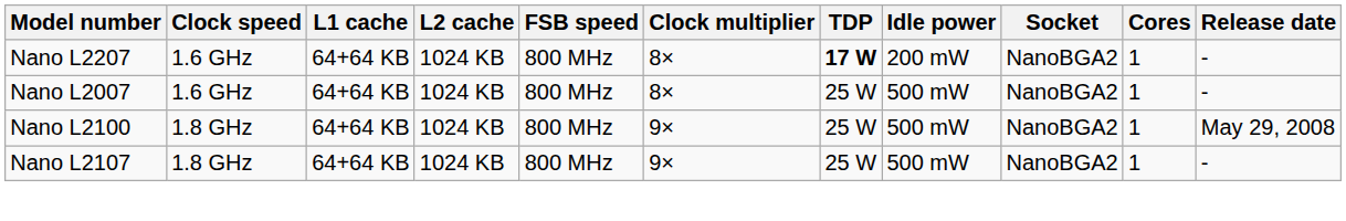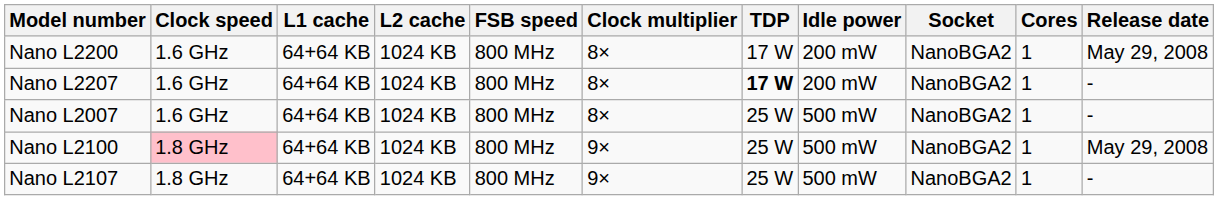 <table class="wikitable">
 <tr>
 <th>Model number</th>
 <th>Clock speed</th>
 <th>L1 cache</th>
 <th>L2 cache</th>
 <th>FSB speed</th>
 <th>Clock multiplier</th>
 <th>TDP</th>
 <th>Idle power</th>
 <th>Socket</th>
 <th>Cores</th>
 <th>Release date</th>
+</tr>
+<tr>
+<td>Nano L2200</td>
+<td>1.6 GHz</td>
+<td>64+64 KB</td>
+<td>1024 KB</td>
+<td>800 MHz</td>
+<td>8×</td>
+<td>17 W</td>
+<td>200 mW</td>
+<td>NanoBGA2</td>
+<td>1</td>
+<td>May 29, 2008</td>
 </tr>
 <tr>
 <td>Nano L2207</td>
 <td>1.6 GHz</td>
 <td>64+64 KB</td>
 <td>1024 KB</td>
 <td>800 MHz</td>
 <td>8×</td>
 <td><strong>17 W</strong></td>
 <td>200 mW</td>
 <td>NanoBGA2</td>
 <td>1</td>
 <td>-</td>
 </tr>
 <tr>
 <td>Nano L2007</td>
 <td>1.6 GHz</td>
 <td>64+64 KB</td>
 <td>1024 KB</td>
 <td>800 MHz</td>
 <td>8×</td>
 <td>25 W</td>
 <td>500 mW</td>
 <td>NanoBGA2</td>
 <td>1</td>
 <td>-</td>
 </tr>
 <tr>
 <td>Nano L2100</td>
-<td>1.8 GHz</td>
+<td style="background: pink;">1.8 GHz</td>
 <td>64+64 KB</td>
 <td>1024 KB</td>
 <td>800 MHz</td>
 <td>9×</td>
 <td>25 W</td>
 <td>500 mW</td>
 <td>NanoBGA2</td>
 <td>1</td>
 <td>May 29, 2008</td>
 </tr>
 <tr>
 <td>Nano L2107</td>
 <td>1.8 GHz</td>
 <td>64+64 KB</td>
 <td>1024 KB</td>
 <td>800 MHz</td>
 <td>9×</td>
 <td>25 W</td>
 <td>500 mW</td>
 <td>NanoBGA2</td>
 <td>1</td>
 <td>-</td>
 </tr>
 </table>
